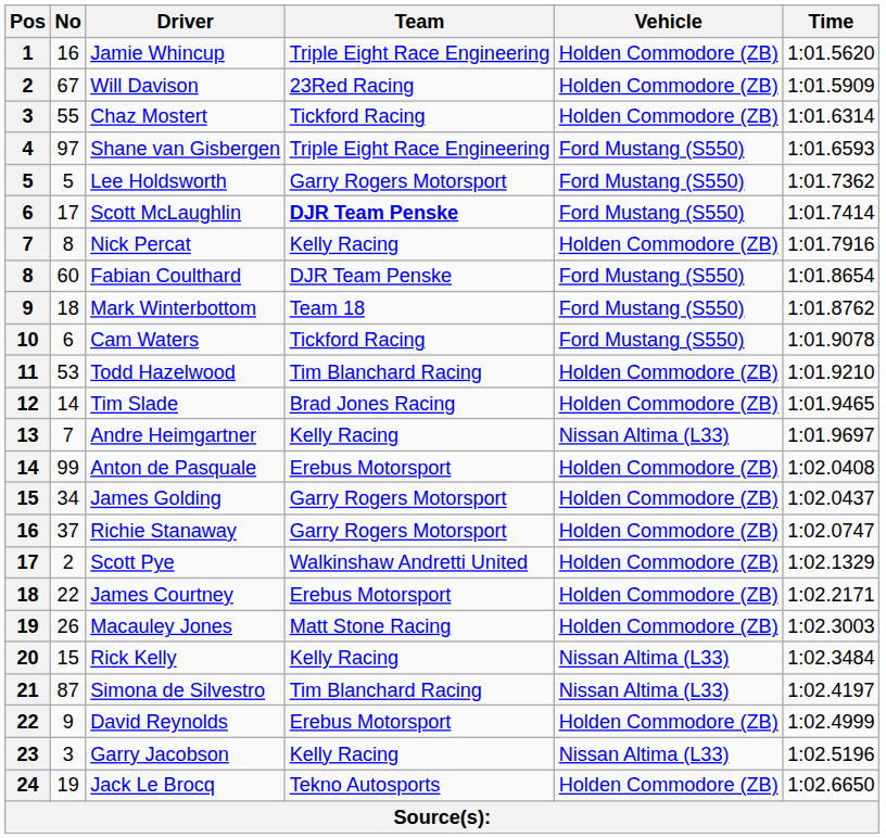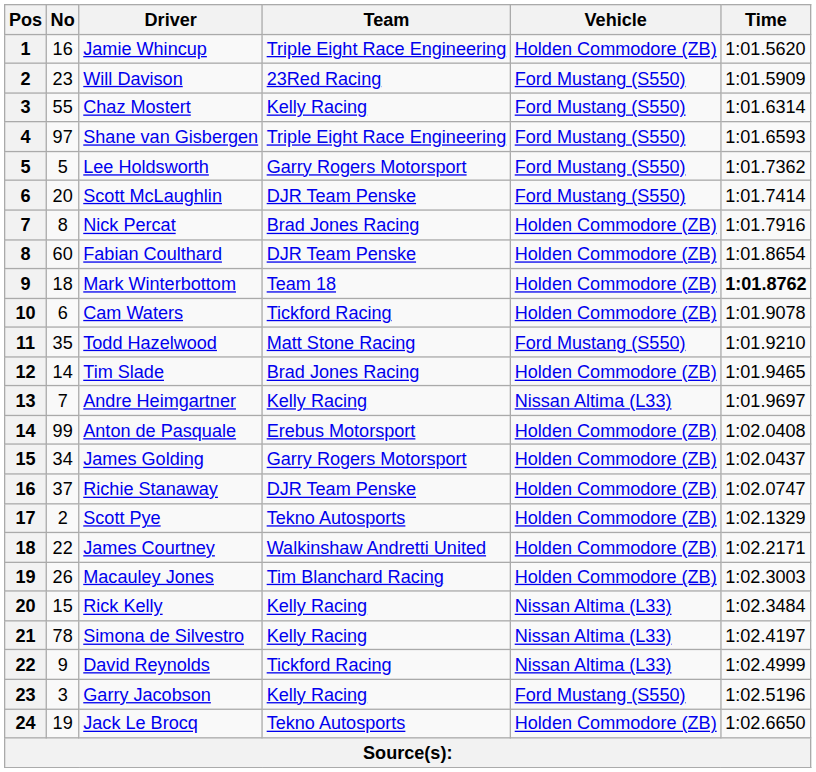 <table class="wikitable" style="font-size: 87%">
 <tr>
 <th>Pos</th>
 <th>No</th>
 <th>Driver</th>
 <th>Team</th>
 <th>Vehicle</th>
 <th>Time</th>
 </tr>
 <tr>
 <th>1</th>
 <td align="center">16</td>
 <td> <a href='#'>Jamie Whincup</a></td>
 <td><a href='#'>Triple Eight Race Engineering</a></td>
 <td><a href='#'>Holden Commodore (ZB)</a></td>
 <td>1:01.5620</td>
 </tr>
 <tr>
 <th>2</th>
-<td align="center">67</td>
+<td align="center">23</td>
 <td> <a href='#'>Will Davison</a></td>
 <td><a href='#'>23Red Racing</a></td>
-<td><a href='#'>Holden Commodore (ZB)</a></td>
+<td><a href='#'>Ford Mustang (S550)</a></td>
 <td>1:01.5909</td>
 </tr>
 <tr>
 <th>3</th>
 <td align="center">55</td>
 <td> <a href='#'>Chaz Mostert</a></td>
-<td><a href='#'>Tickford Racing</a></td>
-<td><a href='#'>Holden Commodore (ZB)</a></td>
+<td><a href='#'>Kelly Racing</a></td>
+<td><a href='#'>Ford Mustang (S550)</a></td>
 <td>1:01.6314</td>
 </tr>
 <tr>
 <th>4</th>
 <td align="center">97</td>
 <td> <a href='#'>Shane van Gisbergen</a></td>
 <td><a href='#'>Triple Eight Race Engineering</a></td>
 <td><a href='#'>Ford Mustang (S550)</a></td>
 <td>1:01.6593</td>
 </tr>
 <tr>
 <th>5</th>
 <td align="center">5</td>
 <td> <a href='#'>Lee Holdsworth</a></td>
 <td><a href='#'>Garry Rogers Motorsport</a></td>
 <td><a href='#'>Ford Mustang (S550)</a></td>
 <td>1:01.7362</td>
 </tr>
 <tr>
 <th>6</th>
-<td align="center">17</td>
+<td align="center">20</td>
 <td> <a href='#'>Scott McLaughlin</a></td>
-<td><strong><a href='#'>DJR Team Penske</a></strong></td>
+<td><a href='#'>DJR Team Penske</a></td>
 <td><a href='#'>Ford Mustang (S550)</a></td>
 <td>1:01.7414</td>
 </tr>
 <tr>
 <th>7</th>
 <td align="center">8</td>
 <td> <a href='#'>Nick Percat</a></td>
-<td><a href='#'>Kelly Racing</a></td>
+<td><a href='#'>Brad Jones Racing</a></td>
 <td><a href='#'>Holden Commodore (ZB)</a></td>
 <td>1:01.7916</td>
 </tr>
 <tr>
 <th>8</th>
 <td align="center">60</td>
 <td> <a href='#'>Fabian Coulthard</a></td>
 <td><a href='#'>DJR Team Penske</a></td>
-<td><a href='#'>Ford Mustang (S550)</a></td>
+<td><a href='#'>Holden Commodore (ZB)</a></td>
 <td>1:01.8654</td>
 </tr>
 <tr>
 <th>9</th>
 <td align="center">18</td>
 <td> <a href='#'>Mark Winterbottom</a></td>
 <td><a href='#'>Team 18</a></td>
-<td><a href='#'>Ford Mustang (S550)</a></td>
-<td>1:01.8762</td>
+<td><a href='#'>Holden Commodore (ZB)</a></td>
+<td><strong>1:01.8762</strong></td>
 </tr>
 <tr>
 <th>10</th>
 <td align="center">6</td>
 <td> <a href='#'>Cam Waters</a></td>
 <td><a href='#'>Tickford Racing</a></td>
-<td><a href='#'>Ford Mustang (S550)</a></td>
+<td><a href='#'>Holden Commodore (ZB)</a></td>
 <td>1:01.9078</td>
 </tr>
 <tr>
 <th>11</th>
-<td align="center">53</td>
+<td align="center">35</td>
 <td> <a href='#'>Todd Hazelwood</a></td>
-<td><a href='#'>Tim Blanchard Racing</a></td>
-<td><a href='#'>Holden Commodore (ZB)</a></td>
+<td><a href='#'>Matt Stone Racing</a></td>
+<td><a href='#'>Ford Mustang (S550)</a></td>
 <td>1:01.9210</td>
 </tr>
 <tr>
 <th>12</th>
 <td align="center">14</td>
 <td> <a href='#'>Tim Slade</a></td>
 <td><a href='#'>Brad Jones Racing</a></td>
 <td><a href='#'>Holden Commodore (ZB)</a></td>
 <td>1:01.9465</td>
 </tr>
 <tr>
 <th>13</th>
 <td align="center">7</td>
 <td> <a href='#'>Andre Heimgartner</a></td>
 <td><a href='#'>Kelly Racing</a></td>
 <td><a href='#'>Nissan Altima (L33)</a></td>
 <td>1:01.9697</td>
 </tr>
 <tr>
 <th>14</th>
 <td align="center">99</td>
 <td> <a href='#'>Anton de Pasquale</a></td>
 <td><a href='#'>Erebus Motorsport</a></td>
 <td><a href='#'>Holden Commodore (ZB)</a></td>
 <td>1:02.0408</td>
 </tr>
 <tr>
 <th>15</th>
 <td align="center">34</td>
 <td> <a href='#'>James Golding</a></td>
 <td><a href='#'>Garry Rogers Motorsport</a></td>
 <td><a href='#'>Holden Commodore (ZB)</a></td>
 <td>1:02.0437</td>
 </tr>
 <tr>
 <th>16</th>
 <td align="center">37</td>
 <td> <a href='#'>Richie Stanaway</a></td>
-<td><a href='#'>Garry Rogers Motorsport</a></td>
+<td><a href='#'>DJR Team Penske</a></td>
 <td><a href='#'>Holden Commodore (ZB)</a></td>
 <td>1:02.0747</td>
 </tr>
 <tr>
 <th>17</th>
 <td align="center">2</td>
 <td> <a href='#'>Scott Pye</a></td>
-<td><a href='#'>Walkinshaw Andretti United</a></td>
+<td><a href='#'>Tekno Autosports</a></td>
 <td><a href='#'>Holden Commodore (ZB)</a></td>
 <td>1:02.1329</td>
 </tr>
 <tr>
 <th>18</th>
 <td align="center">22</td>
 <td> <a href='#'>James Courtney</a></td>
-<td><a href='#'>Erebus Motorsport</a></td>
+<td><a href='#'>Walkinshaw Andretti United</a></td>
 <td><a href='#'>Holden Commodore (ZB)</a></td>
 <td>1:02.2171</td>
 </tr>
 <tr>
 <th>19</th>
 <td align="center">26</td>
 <td> <a href='#'>Macauley Jones</a></td>
-<td><a href='#'>Matt Stone Racing</a></td>
+<td><a href='#'>Tim Blanchard Racing</a></td>
 <td><a href='#'>Holden Commodore (ZB)</a></td>
 <td>1:02.3003</td>
 </tr>
 <tr>
 <th>20</th>
 <td align="center">15</td>
 <td> <a href='#'>Rick Kelly</a></td>
 <td><a href='#'>Kelly Racing</a></td>
 <td><a href='#'>Nissan Altima (L33)</a></td>
 <td>1:02.3484</td>
 </tr>
 <tr>
 <th>21</th>
-<td align="center">87</td>
+<td align="center">78</td>
 <td> <a href='#'>Simona de Silvestro</a></td>
-<td><a href='#'>Tim Blanchard Racing</a></td>
+<td><a href='#'>Kelly Racing</a></td>
 <td><a href='#'>Nissan Altima (L33)</a></td>
 <td>1:02.4197</td>
 </tr>
 <tr>
 <th>22</th>
 <td align="center">9</td>
 <td> <a href='#'>David Reynolds</a></td>
-<td><a href='#'>Erebus Motorsport</a></td>
-<td><a href='#'>Holden Commodore (ZB)</a></td>
+<td><a href='#'>Tickford Racing</a></td>
+<td><a href='#'>Nissan Altima (L33)</a></td>
 <td>1:02.4999</td>
 </tr>
 <tr>
 <th>23</th>
 <td align="center">3</td>
 <td> <a href='#'>Garry Jacobson</a></td>
 <td><a href='#'>Kelly Racing</a></td>
-<td><a href='#'>Nissan Altima (L33)</a></td>
+<td><a href='#'>Ford Mustang (S550)</a></td>
 <td>1:02.5196</td>
 </tr>
 <tr>
 <th>24</th>
 <td align="center">19</td>
 <td> <a href='#'>Jack Le Brocq</a></td>
 <td><a href='#'>Tekno Autosports</a></td>
 <td><a href='#'>Holden Commodore (ZB)</a></td>
 <td>1:02.6650</td>
 </tr>
 <tr>
 <th colspan="8">Source(s):</th>
 </tr>
 <tr>
 </tr>
 </table>
